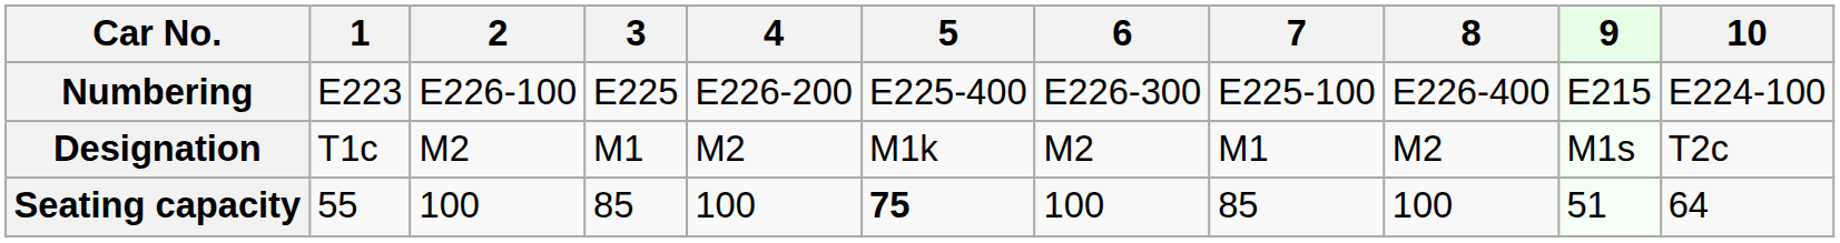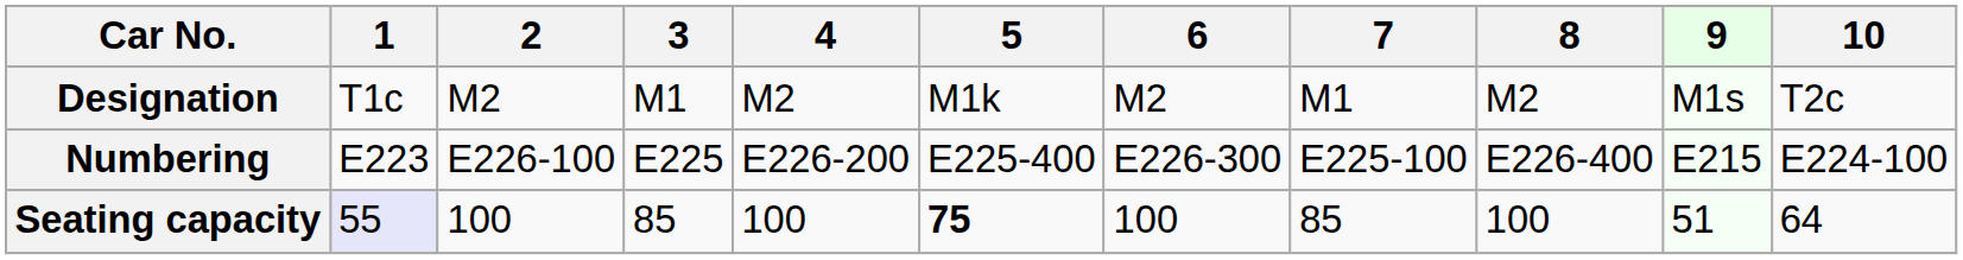 <table class="wikitable">
 <tr>
 <th>Car No.</th>
 <th>1</th>
 <th>2</th>
 <th>3</th>
 <th>4</th>
 <th>5</th>
 <th>6</th>
 <th>7</th>
 <th>8</th>
 <th style="background: #E6FFE6">9</th>
 <th>10</th>
 </tr>
 <tr>
+<th>Designation</th>
+<td>T1c</td>
+<td>M2</td>
+<td>M1</td>
+<td>M2</td>
+<td>M1k</td>
+<td>M2</td>
+<td>M1</td>
+<td>M2</td>
+<td style="background: #F5FFF5">M1s</td>
+<td>T2c</td>
+</tr>
+<tr>
 <th>Numbering</th>
 <td>E223</td>
 <td>E226-100</td>
 <td>E225</td>
 <td>E226-200</td>
 <td>E225-400</td>
 <td>E226-300</td>
 <td>E225-100</td>
 <td>E226-400</td>
 <td style="background: #F5FFF5">E215</td>
 <td>E224-100</td>
 </tr>
 <tr>
-<th>Designation</th>
-<td>T1c</td>
-<td>M2</td>
-<td>M1</td>
-<td>M2</td>
-<td>M1k</td>
-<td>M2</td>
-<td>M1</td>
-<td>M2</td>
-<td style="background: #F5FFF5">M1s</td>
-<td>T2c</td>
-</tr>
-<tr>
 <th>Seating capacity</th>
-<td>55</td>
+<td style="background: lavender;">55</td>
 <td>100</td>
 <td>85</td>
 <td>100</td>
 <td><strong>75</strong></td>
 <td>100</td>
 <td>85</td>
 <td>100</td>
 <td style="background: #F5FFF5">51</td>
 <td>64</td>
 </tr>
 </table>
